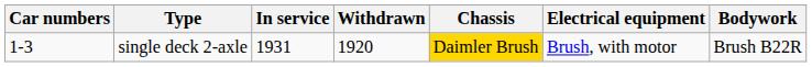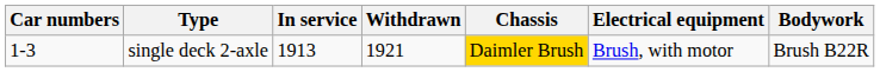 <table class="wikitable">
 <tr>
 <th>Car numbers</th>
 <th>Type</th>
 <th>In service</th>
 <th>Withdrawn</th>
 <th>Chassis</th>
 <th>Electrical equipment</th>
 <th>Bodywork</th>
 </tr>
 <tr>
 <td>1-3</td>
 <td>single deck 2-axle</td>
-<td>1931</td>
-<td>1920</td>
+<td>1913</td>
+<td>1921</td>
 <td style="background: gold;">Daimler Brush</td>
 <td><a href='#'>Brush</a>, with  motor</td>
 <td>Brush B22R</td>
 </tr>
 </table>
